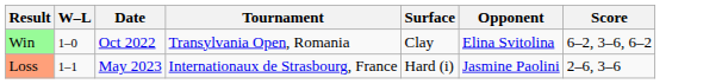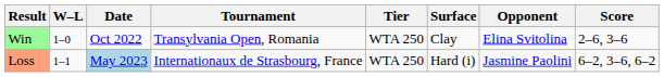 <table class="sortable wikitable">
 <tr>
 <th>Result</th>
 <th class="unsortable">W–L</th>
 <th>Date</th>
 <th>Tournament</th>
+<th>Tier</th>
 <th>Surface</th>
 <th>Opponent</th>
 <th class="unsortable">Score</th>
 </tr>
 <tr>
 <td bgcolor=98FB98>Win</td>
 <td><small>1–0</small></td>
 <td><a href='#'>Oct 2022</a></td>
 <td><a href='#'>Transylvania Open</a>, Romania</td>
+<td>WTA 250</td>
 <td>Clay</td>
 <td> <a href='#'>Elina Svitolina</a></td>
-<td>6–2, 3–6, 6–2</td>
+<td>2–6, 3–6</td>
 </tr>
 <tr>
 <td bgcolor=ffa07a>Loss</td>
 <td><small>1–1</small></td>
-<td><a href='#'>May 2023</a></td>
+<td style="background: lightblue;"><a href='#'>May 2023</a></td>
 <td><a href='#'>Internationaux de Strasbourg</a>, France</td>
+<td>WTA 250</td>
 <td>Hard (i)</td>
 <td> <a href='#'>Jasmine Paolini</a></td>
-<td>2–6, 3–6</td>
+<td>6–2, 3–6, 6–2</td>
 </tr>
 </table>
